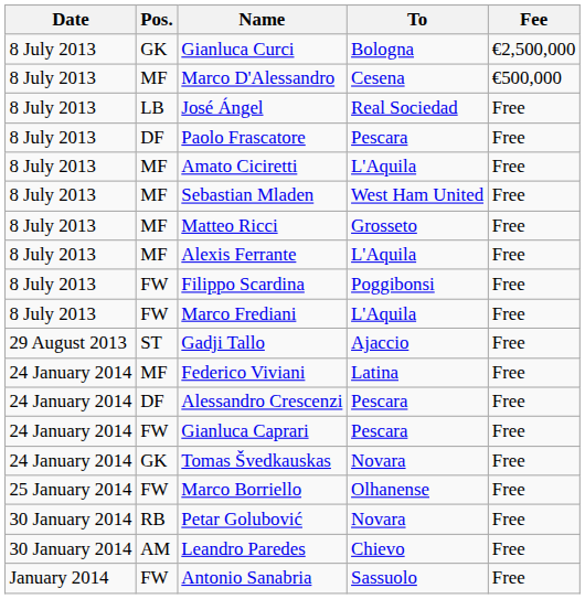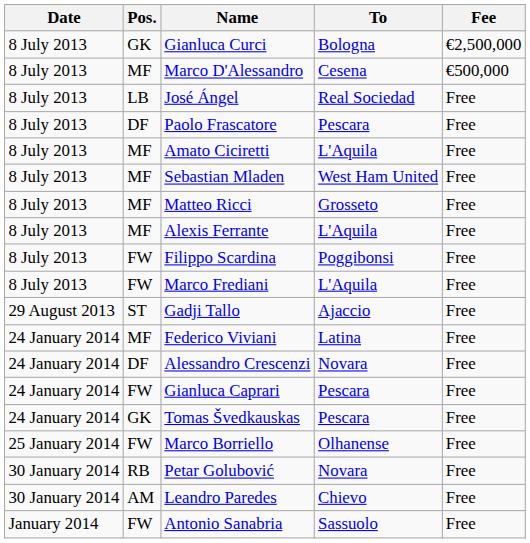 <table class="wikitable">
 <tr>
 <th>Date</th>
 <th>Pos.</th>
 <th>Name</th>
 <th>To</th>
 <th>Fee</th>
 </tr>
 <tr>
 <td>8 July 2013</td>
 <td>GK</td>
 <td> <a href='#'>Gianluca Curci</a></td>
 <td> <a href='#'>Bologna</a></td>
 <td>€2,500,000</td>
 </tr>
 <tr>
 <td>8 July 2013</td>
 <td>MF</td>
 <td> <a href='#'>Marco D'Alessandro</a></td>
 <td> <a href='#'>Cesena</a></td>
 <td>€500,000</td>
 </tr>
 <tr>
 <td>8 July 2013</td>
 <td>LB</td>
 <td> <a href='#'>José Ángel</a></td>
 <td> <a href='#'>Real Sociedad</a></td>
 <td>Free</td>
 </tr>
 <tr>
 <td>8 July 2013</td>
 <td>DF</td>
 <td> <a href='#'>Paolo Frascatore</a></td>
 <td> <a href='#'>Pescara</a></td>
 <td>Free</td>
 </tr>
 <tr>
 <td>8 July 2013</td>
 <td>MF</td>
 <td> <a href='#'>Amato Ciciretti</a></td>
 <td> <a href='#'>L'Aquila</a></td>
 <td>Free</td>
 </tr>
 <tr>
 <td>8 July 2013</td>
 <td>MF</td>
 <td> <a href='#'>Sebastian Mladen</a></td>
 <td> <a href='#'>West Ham United</a></td>
 <td>Free</td>
 </tr>
 <tr>
 <td>8 July 2013</td>
 <td>MF</td>
 <td> <a href='#'>Matteo Ricci</a></td>
 <td> <a href='#'>Grosseto</a></td>
 <td>Free</td>
 </tr>
 <tr>
 <td>8 July 2013</td>
 <td>MF</td>
 <td> <a href='#'>Alexis Ferrante</a></td>
 <td> <a href='#'>L'Aquila</a></td>
 <td>Free</td>
 </tr>
 <tr>
 <td>8 July 2013</td>
 <td>FW</td>
 <td> <a href='#'>Filippo Scardina</a></td>
 <td> <a href='#'>Poggibonsi</a></td>
 <td>Free</td>
 </tr>
 <tr>
 <td>8 July 2013</td>
 <td>FW</td>
 <td> <a href='#'>Marco Frediani</a></td>
 <td> <a href='#'>L'Aquila</a></td>
 <td>Free</td>
 </tr>
 <tr>
 <td>29 August 2013</td>
 <td>ST</td>
 <td> <a href='#'>Gadji Tallo</a></td>
 <td> <a href='#'>Ajaccio</a></td>
 <td>Free</td>
 </tr>
 <tr>
 <td>24 January 2014</td>
 <td>MF</td>
 <td> <a href='#'>Federico Viviani</a></td>
 <td> <a href='#'>Latina</a></td>
 <td>Free</td>
 </tr>
 <tr>
 <td>24 January 2014</td>
 <td>DF</td>
 <td> <a href='#'>Alessandro Crescenzi</a></td>
-<td> <a href='#'>Pescara</a></td>
+<td> <a href='#'>Novara</a></td>
 <td>Free</td>
 </tr>
 <tr>
 <td>24 January 2014</td>
 <td>FW</td>
 <td> <a href='#'>Gianluca Caprari</a></td>
 <td> <a href='#'>Pescara</a></td>
 <td>Free</td>
 </tr>
 <tr>
 <td>24 January 2014</td>
 <td>GK</td>
 <td> <a href='#'>Tomas Švedkauskas</a></td>
-<td> <a href='#'>Novara</a></td>
+<td> <a href='#'>Pescara</a></td>
 <td>Free</td>
 </tr>
 <tr>
 <td>25 January 2014</td>
 <td>FW</td>
 <td> <a href='#'>Marco Borriello</a></td>
 <td> <a href='#'>Olhanense</a></td>
 <td>Free</td>
 </tr>
 <tr>
 <td>30 January 2014</td>
 <td>RB</td>
 <td> <a href='#'>Petar Golubović</a></td>
 <td> <a href='#'>Novara</a></td>
 <td>Free</td>
 </tr>
 <tr>
 <td>30 January 2014</td>
 <td>AM</td>
 <td> <a href='#'>Leandro Paredes</a></td>
 <td> <a href='#'>Chievo</a></td>
 <td>Free</td>
 </tr>
 <tr>
 <td>January 2014</td>
 <td>FW</td>
 <td> <a href='#'>Antonio Sanabria</a></td>
 <td> <a href='#'>Sassuolo</a></td>
 <td>Free</td>
 </tr>
 </table>
